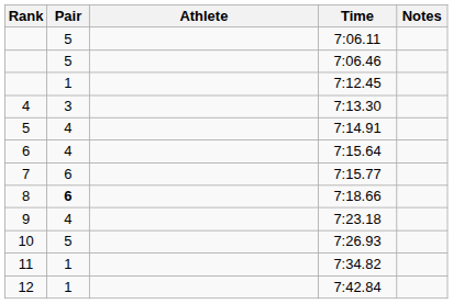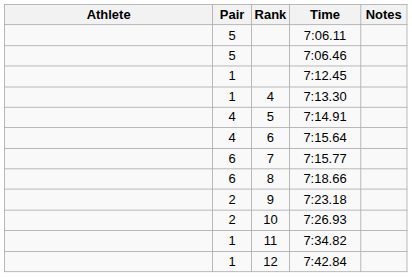 <table class=wikitable style="text-align:center">
 <tr>
+<th width=250>Athlete</th>
+<th width=40>Pair</th>
 <th width=40>Rank</th>
-<th width=40>Pair</th>
-<th width=250>Athlete</th>
 <th width=80>Time</th>
 <th width=50>Notes</th>
 </tr>
 <tr>
+<td align=left></td>
+<td>5</td>
 <td></td>
-<td>5</td>
-<td align=left></td>
 <td>7:06.11</td>
 <td></td>
 </tr>
 <tr>
+<td align=left></td>
+<td>5</td>
 <td></td>
-<td>5</td>
-<td align=left></td>
 <td>7:06.46</td>
 <td></td>
 </tr>
 <tr>
+<td align=left></td>
+<td>1</td>
 <td></td>
-<td>1</td>
-<td align=left></td>
 <td>7:12.45</td>
 <td></td>
 </tr>
 <tr>
+<td align=left></td>
+<td>1</td>
 <td>4</td>
-<td>3</td>
-<td align=left></td>
 <td>7:13.30</td>
 <td></td>
 </tr>
 <tr>
+<td align=left></td>
+<td>4</td>
 <td>5</td>
-<td>4</td>
-<td align=left></td>
 <td>7:14.91</td>
 <td></td>
 </tr>
 <tr>
+<td align=left></td>
+<td>4</td>
 <td>6</td>
-<td>4</td>
-<td align=left></td>
 <td>7:15.64</td>
 <td></td>
 </tr>
 <tr>
+<td align=left></td>
+<td>6</td>
 <td>7</td>
-<td>6</td>
-<td align=left></td>
 <td>7:15.77</td>
 <td></td>
 </tr>
 <tr>
+<td align=left></td>
+<td>6</td>
 <td>8</td>
-<td><strong>6</strong></td>
-<td align=left></td>
 <td>7:18.66</td>
 <td></td>
 </tr>
 <tr>
+<td align=left></td>
+<td>2</td>
 <td>9</td>
-<td>4</td>
-<td align=left></td>
 <td>7:23.18</td>
 <td></td>
 </tr>
 <tr>
+<td align=left></td>
+<td>2</td>
 <td>10</td>
-<td>5</td>
-<td align=left></td>
 <td>7:26.93</td>
 <td></td>
 </tr>
 <tr>
+<td align=left></td>
+<td>1</td>
 <td>11</td>
-<td>1</td>
-<td align=left></td>
 <td>7:34.82</td>
 <td></td>
 </tr>
 <tr>
+<td align=left></td>
+<td>1</td>
 <td>12</td>
-<td>1</td>
-<td align=left></td>
 <td>7:42.84</td>
 <td></td>
 </tr>
 </table>
